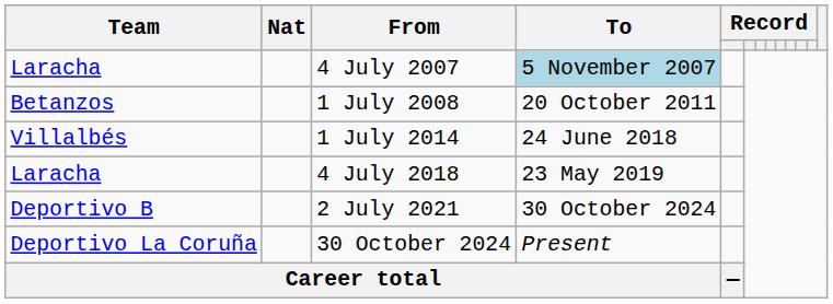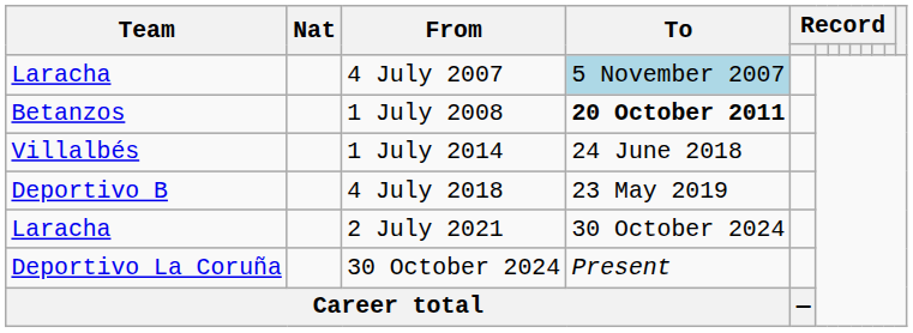 <table class="wikitable" style="text-align: center">
 <tr>
 <th rowspan="2">Team</th>
 <th rowspan="2">Nat</th>
 <th rowspan="2">From</th>
 <th rowspan="2">To</th>
 <th colspan="8">Record</th>
 <th rowspan=2></th>
 </tr>
 <tr>
 <th></th>
 <th></th>
 <th></th>
 <th></th>
 <th></th>
 <th></th>
 <th></th>
 <th></th>
 </tr>
 <tr>
 <td align=left><a href='#'>Laracha</a></td>
 <td></td>
 <td align=left>4 July 2007</td>
 <td align=left style="background: lightblue;">5 November 2007<br></td>
 <td></td>
 </tr>
 <tr>
 <td align=left><a href='#'>Betanzos</a></td>
 <td></td>
 <td align=left>1 July 2008</td>
-<td align=left>20 October 2011<br></td>
+<td align=left><strong>20 October 2011<br></strong></td>
 <td></td>
 </tr>
 <tr>
 <td align=left><a href='#'>Villalbés</a></td>
 <td></td>
 <td align=left>1 July 2014</td>
 <td align=left>24 June 2018<br></td>
 <td></td>
 </tr>
 <tr>
-<td align=left><a href='#'>Laracha</a></td>
+<td align=left><a href='#'>Deportivo B</a></td>
 <td></td>
 <td align=left>4 July 2018</td>
 <td align=left>23 May 2019<br></td>
 <td></td>
 </tr>
 <tr>
-<td align=left><a href='#'>Deportivo B</a></td>
+<td align=left><a href='#'>Laracha</a></td>
 <td></td>
 <td align=left>2 July 2021</td>
 <td align=left>30 October 2024<br></td>
 <td></td>
 </tr>
 <tr>
 <td align=left><a href='#'>Deportivo La Coruña</a></td>
 <td></td>
 <td align=left>30 October 2024</td>
 <td align=left><em>Present</em><br></td>
 <td></td>
 </tr>
 <tr>
 <th colspan=4>Career total<br></th>
 <th>—</th>
 </tr>
 </table>
